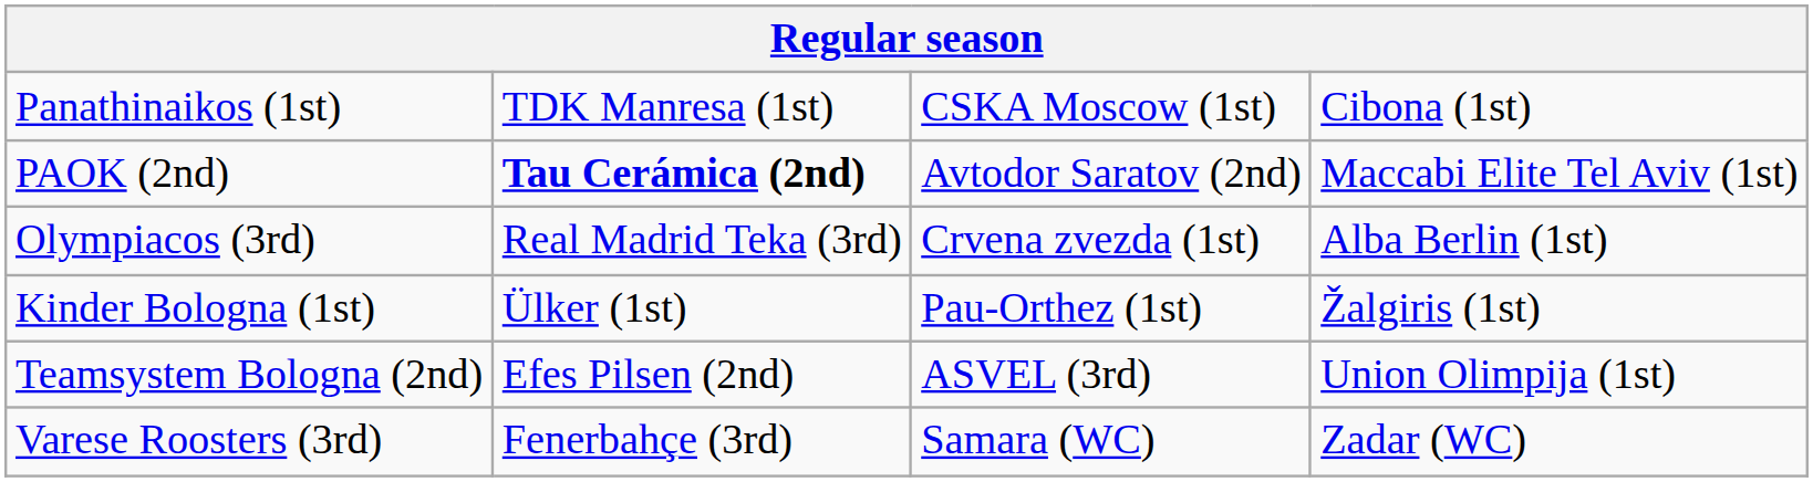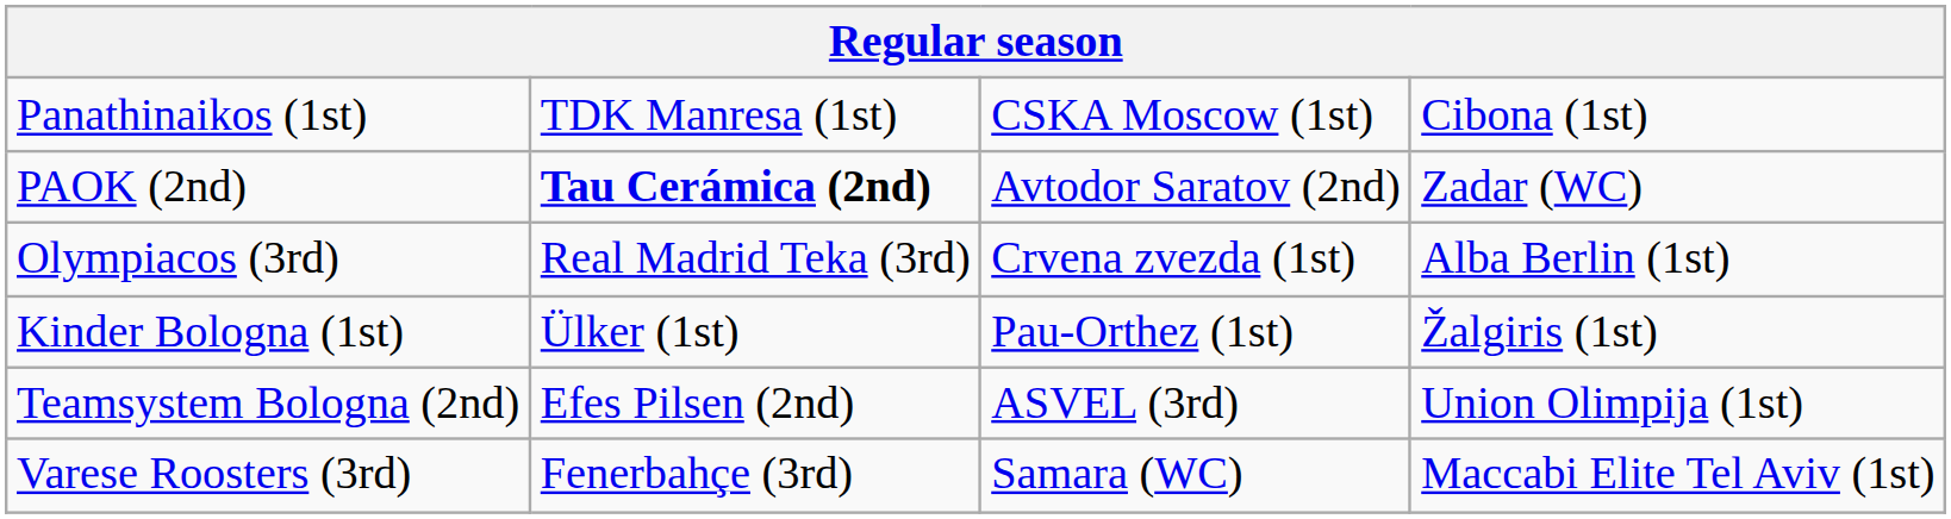 <table class="wikitable" style="white-space: nowrap;">
 <tr>
 <th colspan=4><a href='#'>Regular season</a></th>
 </tr>
 <tr>
 <td> <a href='#'>Panathinaikos</a> (1st)</td>
 <td> <a href='#'>TDK Manresa</a> (1st)</td>
 <td> <a href='#'>CSKA Moscow</a> (1st)</td>
 <td> <a href='#'>Cibona</a> (1st)</td>
 </tr>
 <tr>
 <td> <a href='#'>PAOK</a> (2nd)</td>
 <td><strong> <a href='#'>Tau Cerámica</a> (2nd)</strong></td>
 <td> <a href='#'>Avtodor Saratov</a> (2nd)</td>
-<td> <a href='#'>Maccabi Elite Tel Aviv</a> (1st)</td>
+<td> <a href='#'>Zadar</a> (<a href='#'>WC</a>)</td>
 </tr>
 <tr>
 <td> <a href='#'>Olympiacos</a> (3rd)</td>
 <td> <a href='#'>Real Madrid Teka</a> (3rd)</td>
 <td> <a href='#'>Crvena zvezda</a> (1st)</td>
 <td> <a href='#'>Alba Berlin</a> (1st)</td>
 </tr>
 <tr>
 <td> <a href='#'>Kinder Bologna</a> (1st)</td>
 <td> <a href='#'>Ülker</a> (1st)</td>
 <td> <a href='#'>Pau-Orthez</a> (1st)</td>
 <td> <a href='#'>Žalgiris</a> (1st)</td>
 </tr>
 <tr>
 <td> <a href='#'>Teamsystem Bologna</a> (2nd)</td>
 <td> <a href='#'>Efes Pilsen</a> (2nd)</td>
 <td> <a href='#'>ASVEL</a> (3rd)</td>
 <td> <a href='#'>Union Olimpija</a> (1st)</td>
 </tr>
 <tr>
 <td> <a href='#'>Varese Roosters</a> (3rd)</td>
 <td> <a href='#'>Fenerbahçe</a> (3rd)</td>
 <td> <a href='#'>Samara</a> (<a href='#'>WC</a>)</td>
-<td> <a href='#'>Zadar</a> (<a href='#'>WC</a>)</td>
+<td> <a href='#'>Maccabi Elite Tel Aviv</a> (1st)</td>
 </tr>
 </table>
